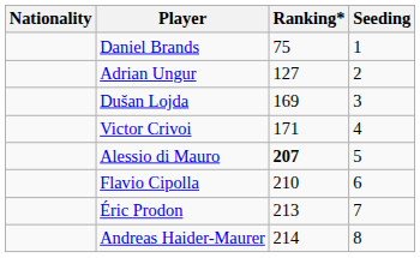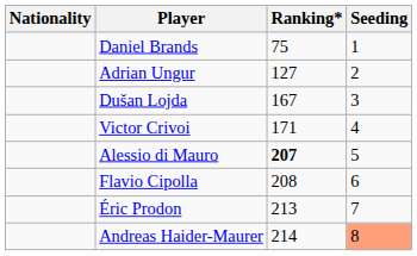 <table class="wikitable" border="1">
 <tr>
 <th>Nationality</th>
 <th>Player</th>
 <th>Ranking*</th>
 <th>Seeding</th>
 </tr>
 <tr>
 <td></td>
 <td><a href='#'>Daniel Brands</a></td>
 <td>75</td>
 <td>1</td>
 </tr>
 <tr>
 <td></td>
 <td><a href='#'>Adrian Ungur</a></td>
 <td>127</td>
 <td>2</td>
 </tr>
 <tr>
 <td></td>
 <td><a href='#'>Dušan Lojda</a></td>
-<td>169</td>
+<td>167</td>
 <td>3</td>
 </tr>
 <tr>
 <td></td>
 <td><a href='#'>Victor Crivoi</a></td>
 <td>171</td>
 <td>4</td>
 </tr>
 <tr>
 <td></td>
 <td><a href='#'>Alessio di Mauro</a></td>
 <td><strong>207</strong></td>
 <td>5</td>
 </tr>
 <tr>
 <td></td>
 <td><a href='#'>Flavio Cipolla</a></td>
-<td>210</td>
+<td>208</td>
 <td>6</td>
 </tr>
 <tr>
 <td></td>
 <td><a href='#'>Éric Prodon</a></td>
 <td>213</td>
 <td>7</td>
 </tr>
 <tr>
 <td></td>
 <td><a href='#'>Andreas Haider-Maurer</a></td>
 <td>214</td>
-<td>8</td>
+<td style="background: lightsalmon;">8</td>
 </tr>
 </table>
